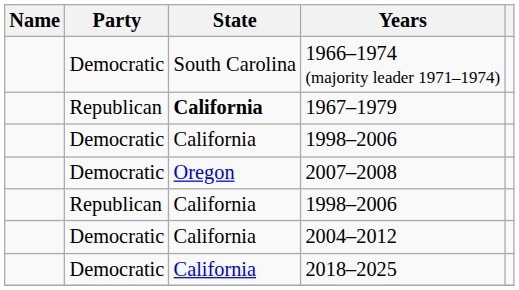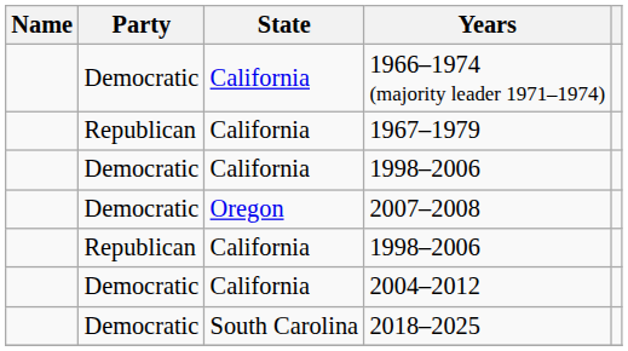 <table class="wikitable sortable">
 <tr>
 <th>Name</th>
 <th>Party</th>
 <th>State</th>
 <th>Years</th>
 <th class="unsortable"></th>
 </tr>
 <tr>
 <td></td>
 <td>Democratic</td>
-<td>South Carolina</td>
+<td><a href='#'>California</a></td>
 <td>1966–1974<br><small>(majority leader 1971–1974)</small></td>
 <td></td>
 </tr>
 <tr>
 <td></td>
 <td>Republican</td>
-<td><strong>California</strong></td>
+<td>California</td>
 <td>1967–1979</td>
 <td></td>
 </tr>
 <tr>
 <td></td>
 <td>Democratic</td>
 <td>California</td>
 <td>1998–2006</td>
 <td></td>
 </tr>
 <tr>
 <td></td>
 <td>Democratic</td>
 <td><a href='#'>Oregon</a></td>
 <td>2007–2008</td>
 <td></td>
 </tr>
 <tr>
 <td></td>
 <td>Republican</td>
 <td>California</td>
 <td>1998–2006</td>
 <td></td>
 </tr>
 <tr>
 <td></td>
 <td>Democratic</td>
 <td>California</td>
 <td>2004–2012</td>
 <td></td>
 </tr>
 <tr>
 <td></td>
 <td>Democratic</td>
-<td><a href='#'>California</a></td>
+<td>South Carolina</td>
 <td>2018–2025</td>
 <td align=center></td>
 </tr>
 <tr>
 </tr>
 </table>
